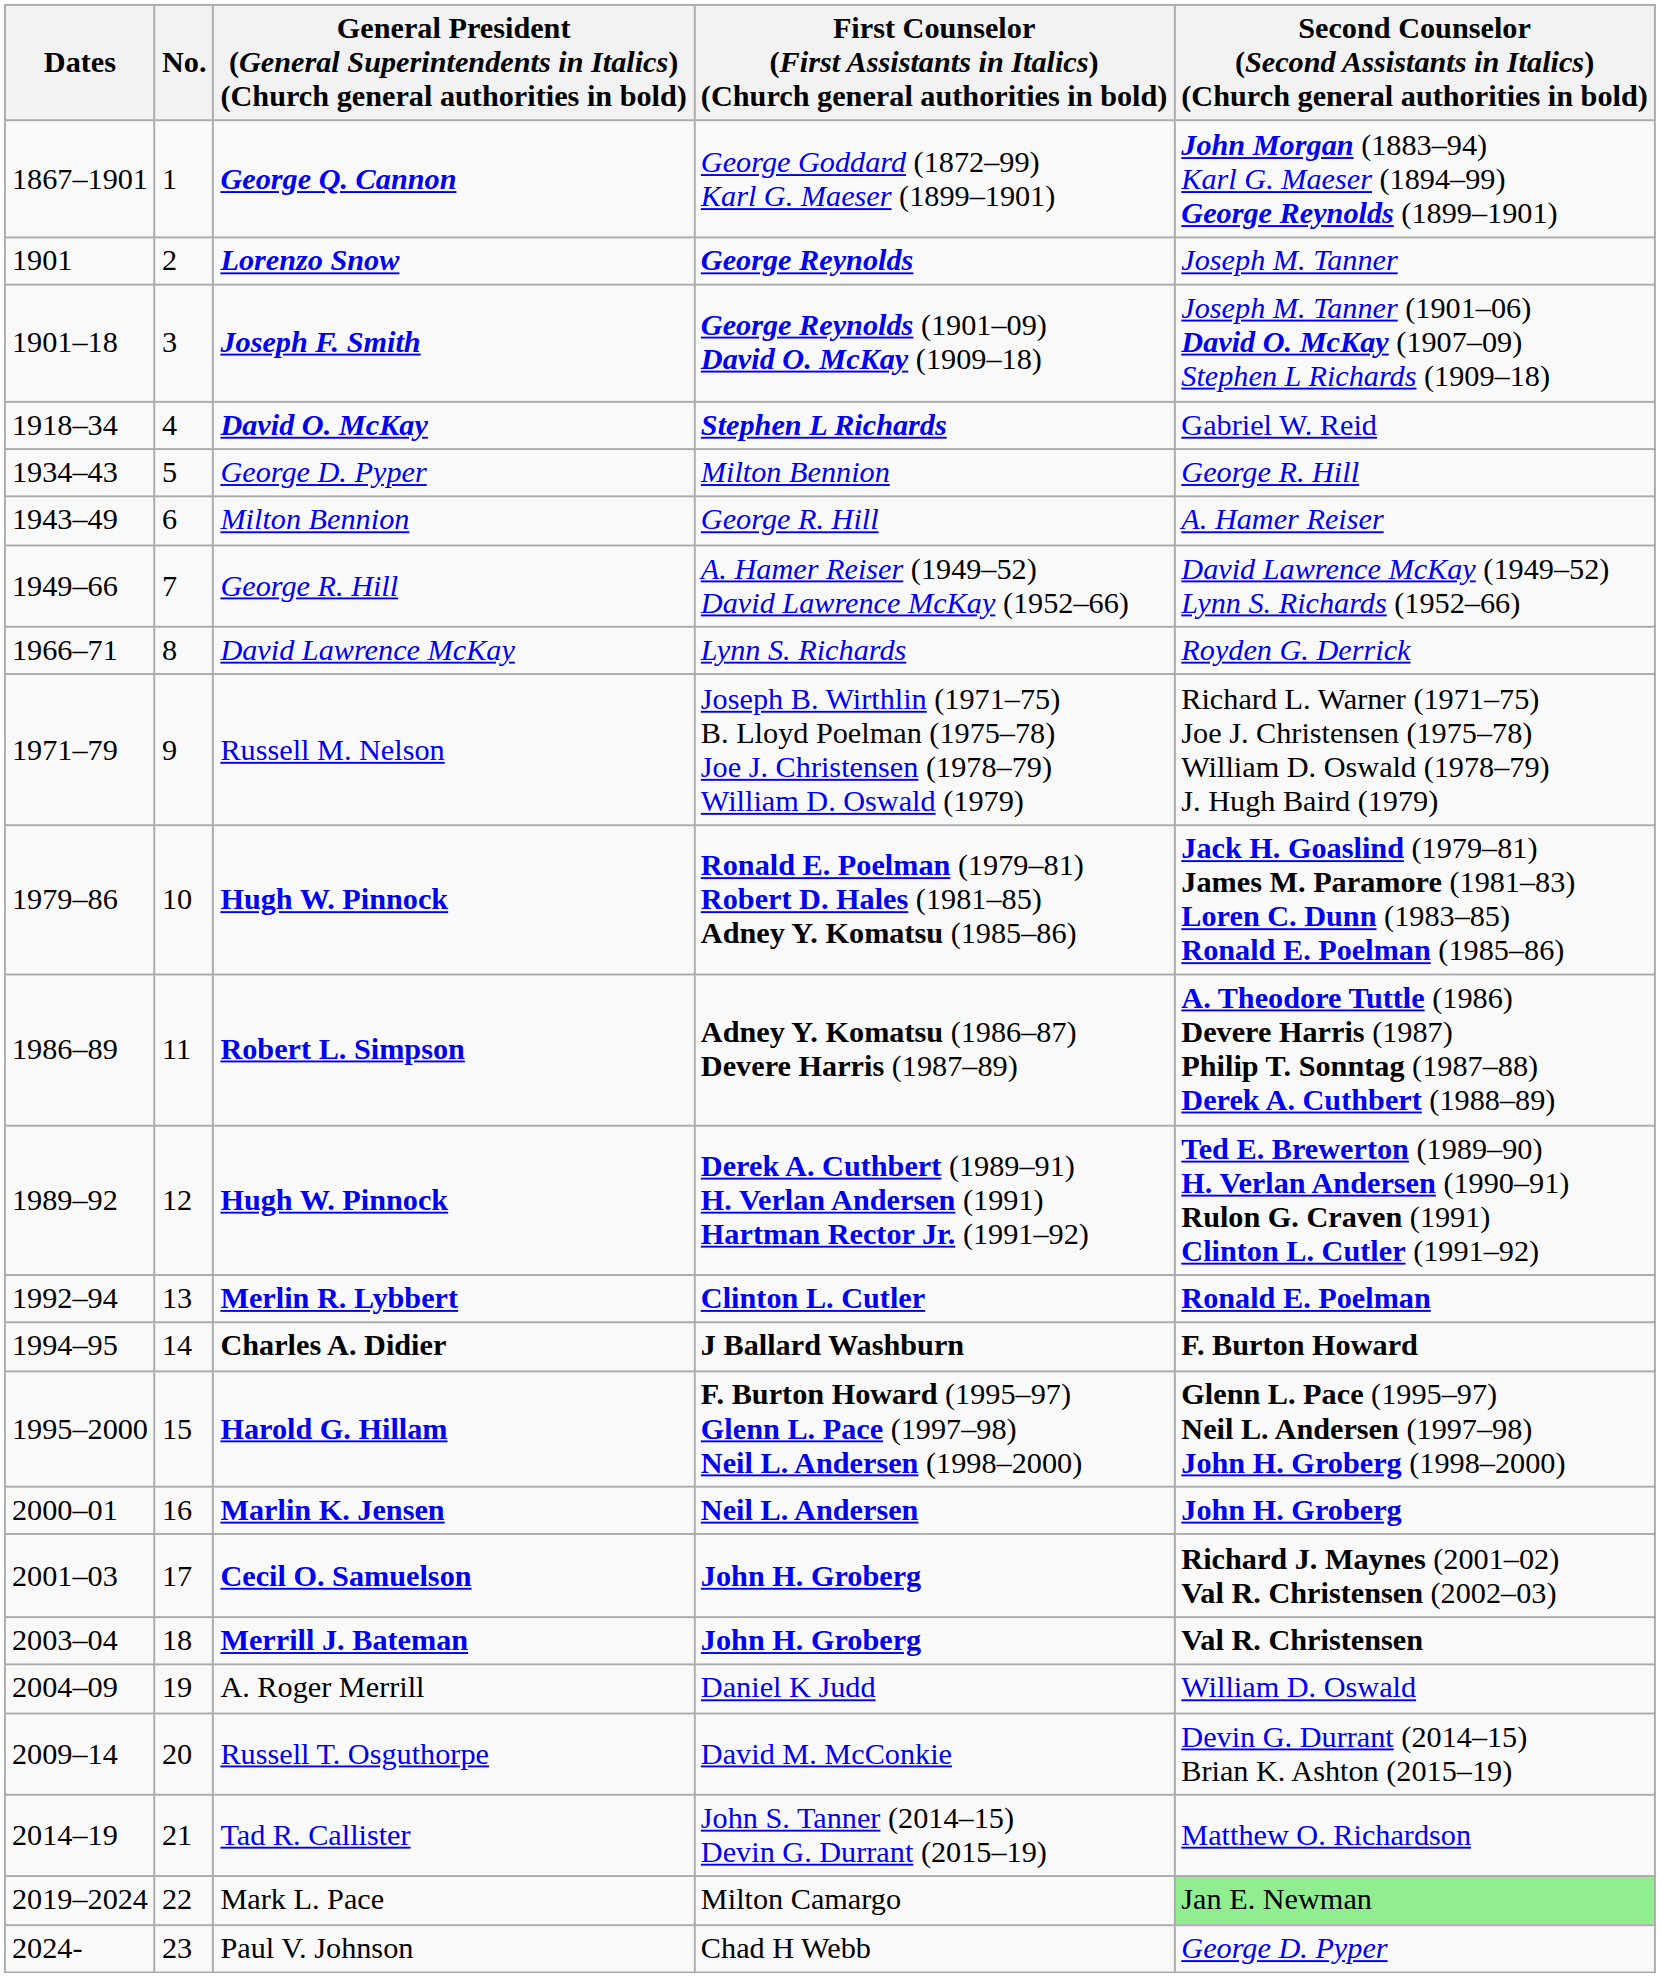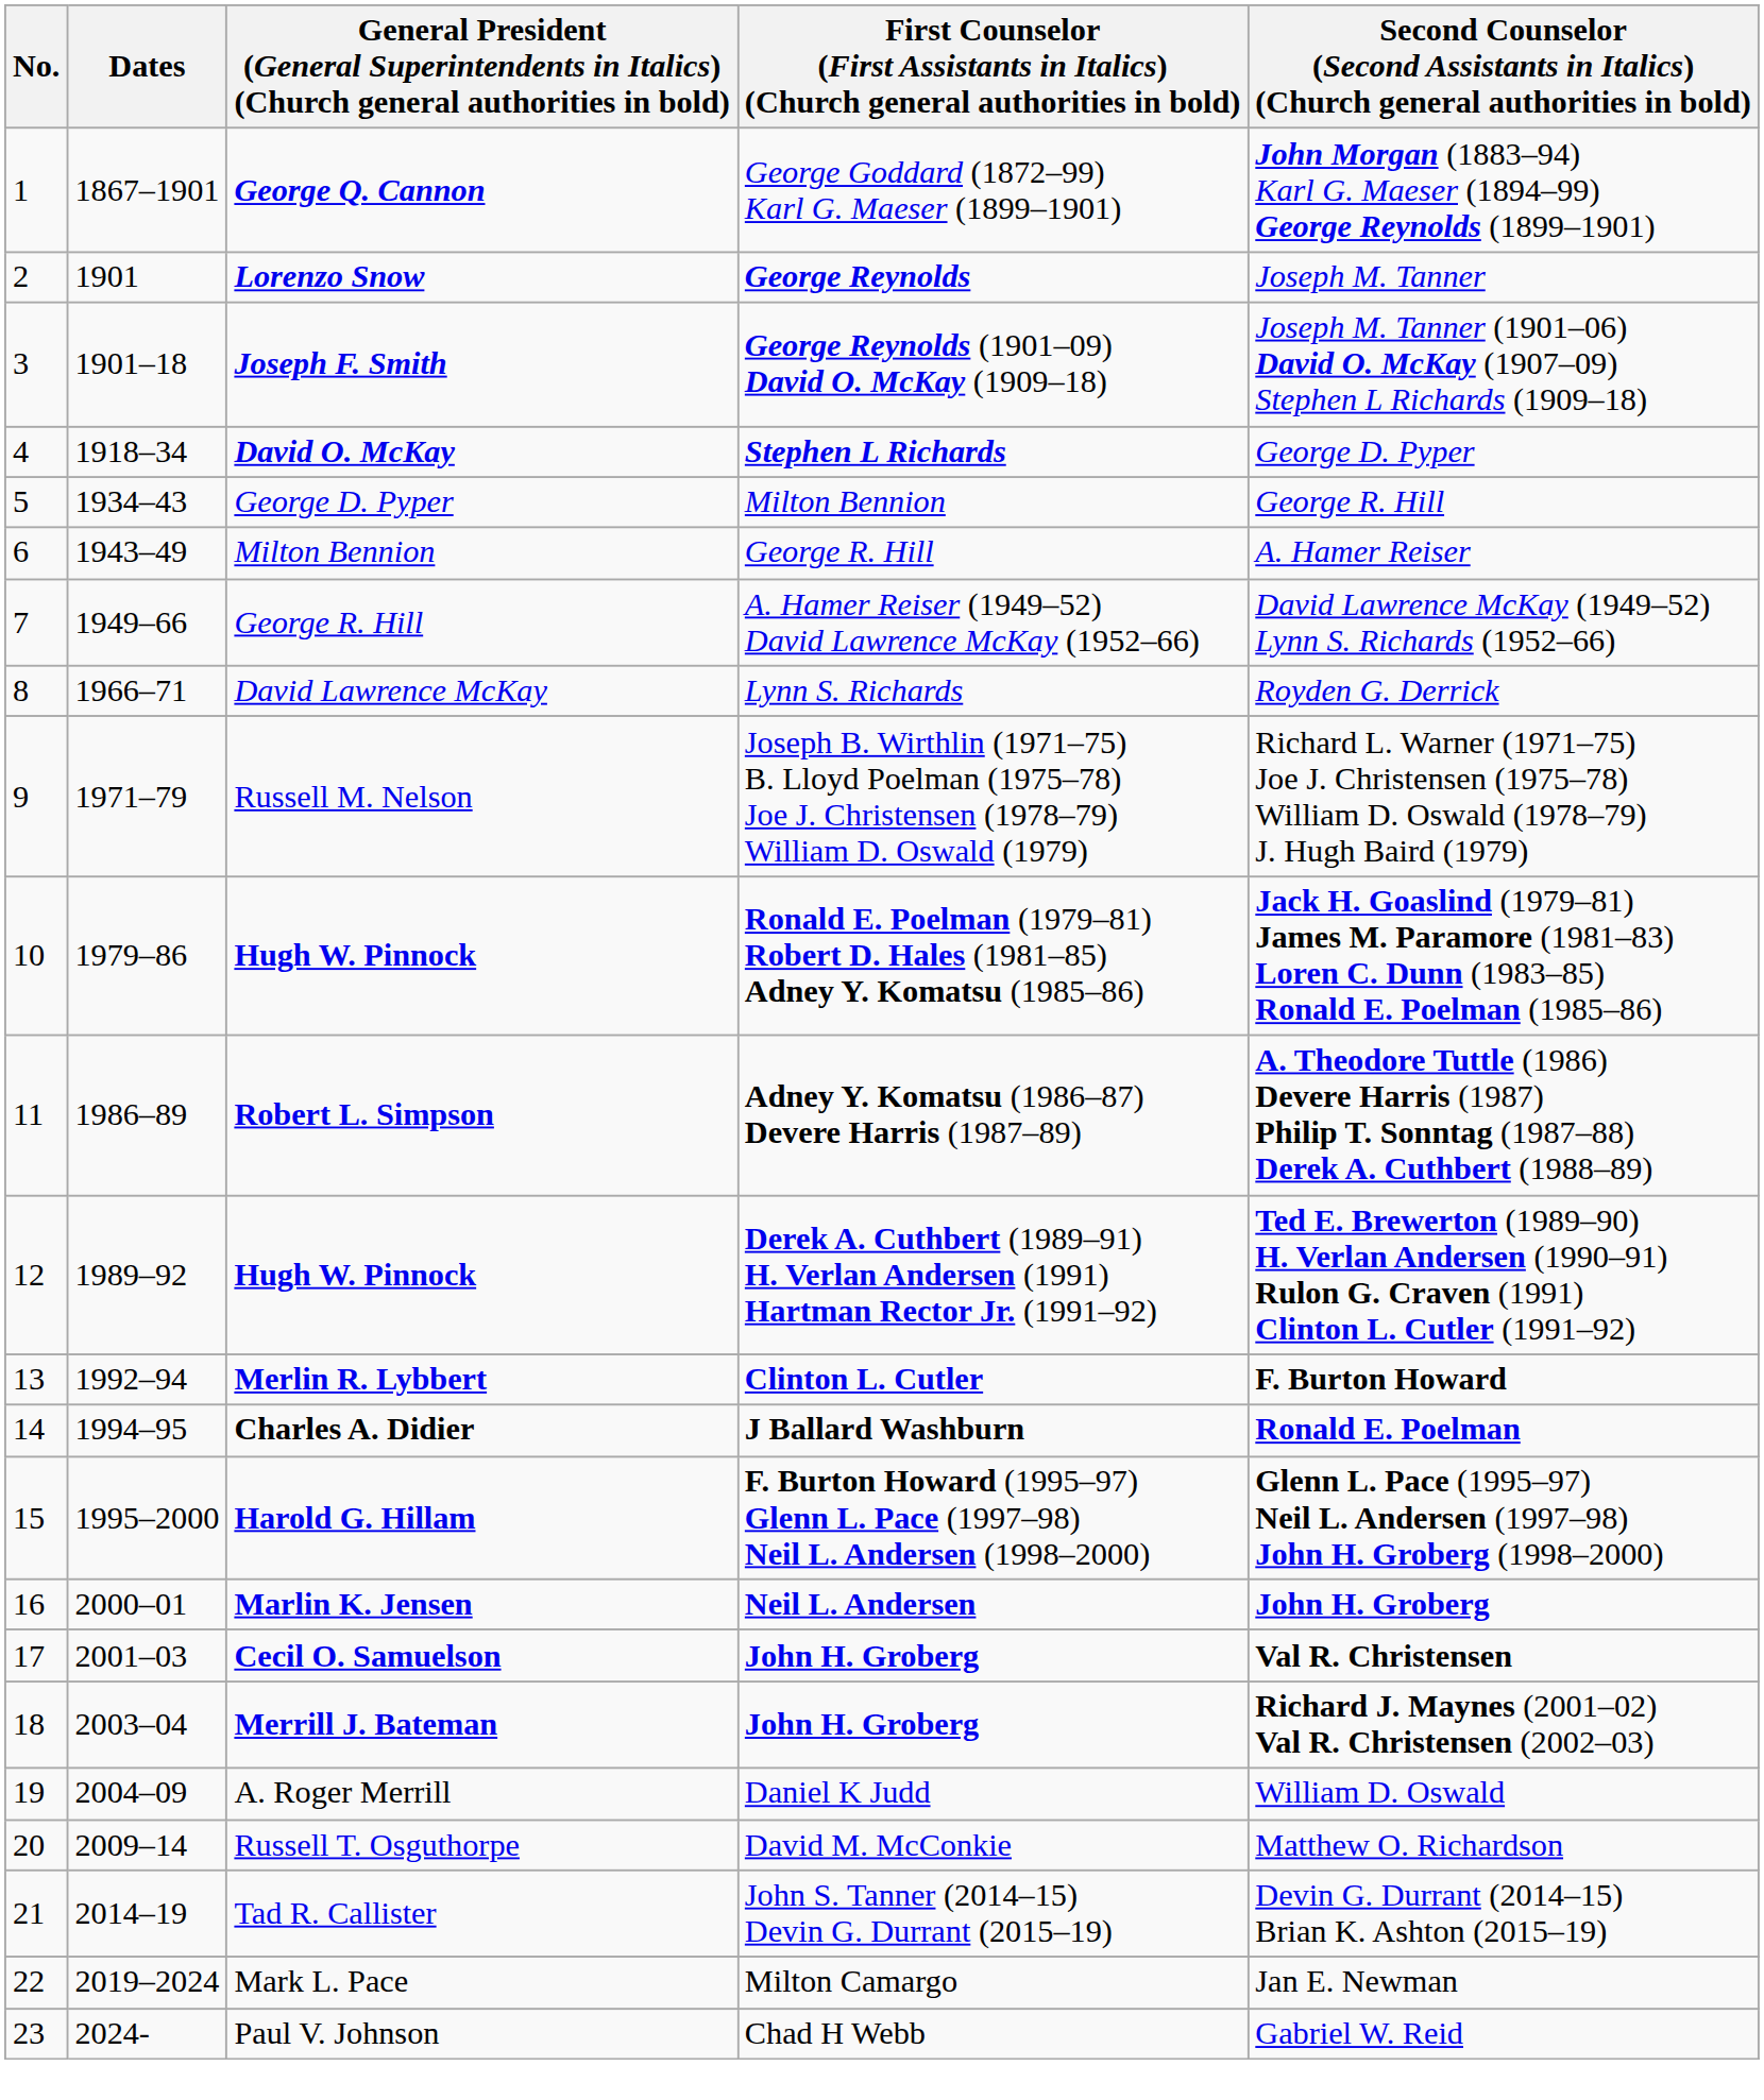 <table class="wikitable">
 <tr>
+<th>No.</th>
 <th>Dates</th>
-<th>No.</th>
 <th>General President<br>(<em>General Superintendents in Italics</em>)<br>(<strong>Church general authorities in bold</strong>)</th>
 <th>First Counselor<br>(<em>First Assistants in Italics</em>)<br>(<strong>Church general authorities in bold</strong>)</th>
 <th>Second Counselor<br>(<em>Second Assistants in Italics</em>)<br>(<strong>Church general authorities in bold</strong>)</th>
 </tr>
 <tr>
+<td>1</td>
 <td>1867–1901</td>
-<td>1</td>
 <td><strong><em><a href='#'>George Q. Cannon</a></em></strong></td>
 <td><em><a href='#'>George Goddard</a></em> (1872–99)<br><em><a href='#'>Karl G. Maeser</a></em> (1899–1901)</td>
 <td><strong><em><a href='#'>John Morgan</a></em></strong> (1883–94)<br><em><a href='#'>Karl G. Maeser</a></em> (1894–99)<br><strong><em><a href='#'>George Reynolds</a></em></strong> (1899–1901)</td>
 </tr>
 <tr>
+<td>2</td>
 <td>1901</td>
-<td>2</td>
 <td><strong><em><a href='#'>Lorenzo Snow</a></em></strong></td>
 <td><strong><em><a href='#'>George Reynolds</a></em></strong></td>
 <td><em><a href='#'>Joseph M. Tanner</a></em></td>
 </tr>
 <tr>
+<td>3</td>
 <td>1901–18</td>
-<td>3</td>
 <td><strong><em><a href='#'>Joseph F. Smith</a></em></strong></td>
 <td><strong><em><a href='#'>George Reynolds</a></em></strong> (1901–09)<br><strong><em><a href='#'>David O. McKay</a></em></strong> (1909–18)</td>
 <td><em><a href='#'>Joseph M. Tanner</a></em> (1901–06)<br><strong><em><a href='#'>David O. McKay</a></em></strong> (1907–09)<br><em><a href='#'>Stephen L Richards</a></em> (1909–18)</td>
 </tr>
 <tr>
+<td>4</td>
 <td>1918–34</td>
-<td>4</td>
 <td><strong><em><a href='#'>David O. McKay</a></em></strong></td>
 <td><strong><em><a href='#'>Stephen L Richards</a></em></strong></td>
-<td><a href='#'>Gabriel W. Reid</a></td>
+<td><em><a href='#'>George D. Pyper</a></em></td>
 </tr>
 <tr>
+<td>5</td>
 <td>1934–43</td>
-<td>5</td>
 <td><em><a href='#'>George D. Pyper</a></em></td>
 <td><em><a href='#'>Milton Bennion</a></em></td>
 <td><em><a href='#'>George R. Hill</a></em></td>
 </tr>
 <tr>
+<td>6</td>
 <td>1943–49</td>
-<td>6</td>
 <td><em><a href='#'>Milton Bennion</a></em></td>
 <td><em><a href='#'>George R. Hill</a></em></td>
 <td><em><a href='#'>A. Hamer Reiser</a></em></td>
 </tr>
 <tr>
+<td>7</td>
 <td>1949–66</td>
-<td>7</td>
 <td><em><a href='#'>George R. Hill</a></em></td>
 <td><em><a href='#'>A. Hamer Reiser</a></em> (1949–52)<br><em><a href='#'>David Lawrence McKay</a></em> (1952–66)</td>
 <td><em><a href='#'>David Lawrence McKay</a></em> (1949–52)<br><em><a href='#'>Lynn S. Richards</a></em> (1952–66)</td>
 </tr>
 <tr>
+<td>8</td>
 <td>1966–71</td>
-<td>8</td>
 <td><em><a href='#'>David Lawrence McKay</a></em></td>
 <td><em><a href='#'>Lynn S. Richards</a></em></td>
 <td><em><a href='#'>Royden G. Derrick</a></em></td>
 </tr>
 <tr>
+<td>9</td>
 <td>1971–79</td>
-<td>9</td>
 <td><a href='#'>Russell M. Nelson</a></td>
 <td><a href='#'>Joseph B. Wirthlin</a> (1971–75)<br>B. Lloyd Poelman (1975–78)<br><a href='#'>Joe J. Christensen</a> (1978–79)<br><a href='#'>William D. Oswald</a> (1979)</td>
 <td>Richard L. Warner (1971–75)<br>Joe J. Christensen (1975–78)<br>William D. Oswald (1978–79)<br>J. Hugh Baird (1979)</td>
 </tr>
 <tr>
+<td>10</td>
 <td>1979–86</td>
-<td>10</td>
 <td><strong><a href='#'>Hugh W. Pinnock</a></strong></td>
 <td><strong><a href='#'>Ronald E. Poelman</a></strong> (1979–81)<br><strong><a href='#'>Robert D. Hales</a></strong> (1981–85)<br><strong>Adney Y. Komatsu</strong> (1985–86)</td>
 <td><strong><a href='#'>Jack H. Goaslind</a></strong> (1979–81)<br><strong>James M. Paramore</strong> (1981–83)<br><strong><a href='#'>Loren C. Dunn</a></strong> (1983–85)<br><strong><a href='#'>Ronald E. Poelman</a></strong> (1985–86)</td>
 </tr>
 <tr>
+<td>11</td>
 <td>1986–89</td>
-<td>11</td>
 <td><strong><a href='#'>Robert L. Simpson</a></strong></td>
 <td><strong>Adney Y. Komatsu</strong> (1986–87)<br><strong>Devere Harris</strong> (1987–89)</td>
 <td><strong><a href='#'>A. Theodore Tuttle</a></strong> (1986)<br><strong>Devere Harris</strong> (1987)<br><strong>Philip T. Sonntag</strong> (1987–88)<br><strong><a href='#'>Derek A. Cuthbert</a></strong> (1988–89)</td>
 </tr>
 <tr>
+<td>12</td>
 <td>1989–92</td>
-<td>12</td>
 <td><strong><a href='#'>Hugh W. Pinnock</a></strong></td>
 <td><strong><a href='#'>Derek A. Cuthbert</a></strong> (1989–91)<br><strong><a href='#'>H. Verlan Andersen</a></strong> (1991)<br><strong><a href='#'>Hartman Rector Jr.</a></strong> (1991–92)</td>
 <td><strong><a href='#'>Ted E. Brewerton</a></strong> (1989–90)<br><strong><a href='#'>H. Verlan Andersen</a></strong> (1990–91)<br><strong>Rulon G. Craven</strong> (1991)<br><strong><a href='#'>Clinton L. Cutler</a></strong> (1991–92)</td>
 </tr>
 <tr>
+<td>13</td>
 <td>1992–94</td>
-<td>13</td>
 <td><strong><a href='#'>Merlin R. Lybbert</a></strong></td>
 <td><strong><a href='#'>Clinton L. Cutler</a></strong></td>
+<td><strong>F. Burton Howard</strong></td>
+</tr>
+<tr>
+<td>14</td>
+<td>1994–95</td>
+<td><strong>Charles A. Didier</strong></td>
+<td><strong>J Ballard Washburn</strong></td>
 <td><strong><a href='#'>Ronald E. Poelman</a></strong></td>
 </tr>
 <tr>
-<td>1994–95</td>
-<td>14</td>
-<td><strong>Charles A. Didier</strong></td>
-<td><strong>J Ballard Washburn</strong></td>
-<td><strong>F. Burton Howard</strong></td>
-</tr>
-<tr>
+<td>15</td>
 <td>1995–2000</td>
-<td>15</td>
 <td><strong><a href='#'>Harold G. Hillam</a></strong></td>
 <td><strong>F. Burton Howard</strong> (1995–97)<br><strong><a href='#'>Glenn L. Pace</a></strong> (1997–98)<br><strong><a href='#'>Neil L. Andersen</a></strong> (1998–2000)</td>
 <td><strong>Glenn L. Pace</strong> (1995–97)<br><strong>Neil L. Andersen</strong> (1997–98)<br><strong><a href='#'>John H. Groberg</a></strong> (1998–2000)</td>
 </tr>
 <tr>
+<td>16</td>
 <td>2000–01</td>
-<td>16</td>
 <td><strong><a href='#'>Marlin K. Jensen</a></strong></td>
 <td><strong><a href='#'>Neil L. Andersen</a></strong></td>
 <td><strong><a href='#'>John H. Groberg</a></strong></td>
 </tr>
 <tr>
+<td>17</td>
 <td>2001–03</td>
-<td>17</td>
 <td><strong><a href='#'>Cecil O. Samuelson</a></strong></td>
+<td><strong><a href='#'>John H. Groberg</a></strong></td>
+<td><strong>Val R. Christensen</strong></td>
+</tr>
+<tr>
+<td>18</td>
+<td>2003–04</td>
+<td><strong><a href='#'>Merrill J. Bateman</a></strong></td>
 <td><strong><a href='#'>John H. Groberg</a></strong></td>
 <td><strong>Richard J. Maynes</strong> (2001–02)<br><strong>Val R. Christensen</strong> (2002–03)</td>
 </tr>
 <tr>
-<td>2003–04</td>
-<td>18</td>
-<td><strong><a href='#'>Merrill J. Bateman</a></strong></td>
-<td><strong><a href='#'>John H. Groberg</a></strong></td>
-<td><strong>Val R. Christensen</strong></td>
-</tr>
-<tr>
+<td>19</td>
 <td>2004–09</td>
-<td>19</td>
 <td>A. Roger Merrill</td>
 <td><a href='#'>Daniel K Judd</a></td>
 <td><a href='#'>William D. Oswald</a></td>
 </tr>
 <tr>
+<td>20</td>
 <td>2009–14</td>
-<td>20</td>
 <td><a href='#'>Russell T. Osguthorpe</a></td>
 <td><a href='#'>David M. McConkie</a></td>
+<td><a href='#'>Matthew O. Richardson</a></td>
+</tr>
+<tr>
+<td>21</td>
+<td>2014–19</td>
+<td><a href='#'>Tad R. Callister</a></td>
+<td><a href='#'>John S. Tanner</a> (2014–15)<br><a href='#'>Devin G. Durrant</a> (2015–19)</td>
 <td><a href='#'>Devin G. Durrant</a> (2014–15)<br>Brian K. Ashton (2015–19)</td>
 </tr>
 <tr>
-<td>2014–19</td>
-<td>21</td>
-<td><a href='#'>Tad R. Callister</a></td>
-<td><a href='#'>John S. Tanner</a> (2014–15)<br><a href='#'>Devin G. Durrant</a> (2015–19)</td>
-<td><a href='#'>Matthew O. Richardson</a></td>
+<td>22</td>
+<td>2019–2024</td>
+<td>Mark L. Pace</td>
+<td>Milton Camargo</td>
+<td>Jan E. Newman</td>
 </tr>
 <tr>
-<td>2019–2024</td>
-<td>22</td>
-<td>Mark L. Pace</td>
-<td>Milton Camargo</td>
-<td style="background: lightgreen;">Jan E. Newman</td>
-</tr>
-<tr>
+<td>23</td>
 <td>2024-</td>
-<td>23</td>
 <td>Paul V. Johnson</td>
 <td>Chad H Webb</td>
-<td><em><a href='#'>George D. Pyper</a></em></td>
+<td><a href='#'>Gabriel W. Reid</a></td>
 </tr>
 </table>
